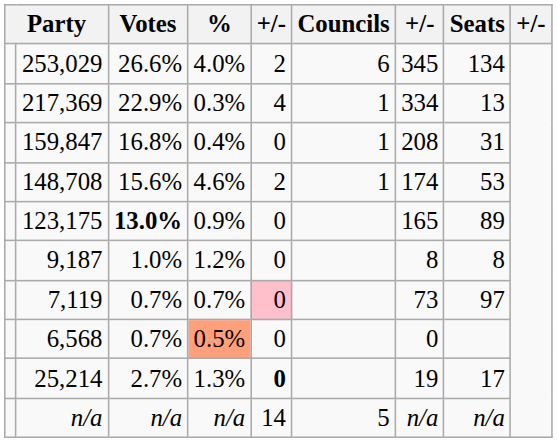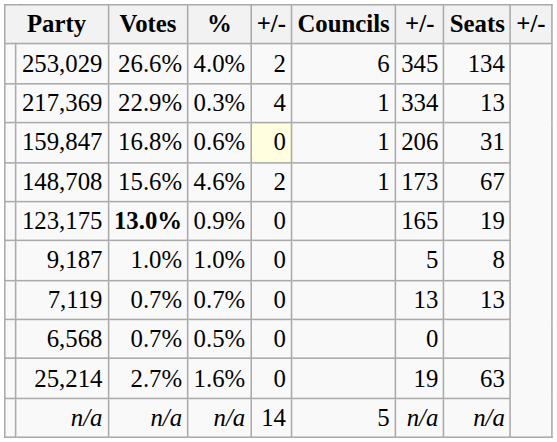 <table class="wikitable" style="text-align:right;">
 <tr>
 <th colspan=2>Party</th>
 <th scope="col">Votes</th>
 <th scope="col">%</th>
 <th scope="col">+/-</th>
 <th scope="col">Councils</th>
 <th scope="col">+/-</th>
 <th scope="col">Seats</th>
 <th scope="col">+/-</th>
 </tr>
 <tr>
 <td></td>
 <td>253,029</td>
 <td>26.6%</td>
 <td>4.0%</td>
 <td>2</td>
 <td> 6</td>
 <td>345</td>
 <td>134</td>
 </tr>
 <tr>
 <td></td>
 <td>217,369</td>
 <td>22.9%</td>
 <td>0.3%</td>
 <td>4</td>
 <td>1</td>
 <td>334</td>
 <td>13</td>
 </tr>
 <tr>
 <td></td>
 <td>159,847</td>
 <td>16.8%</td>
-<td>0.4%</td>
-<td>0</td>
+<td>0.6%</td>
+<td style="background: lightyellow;">0</td>
 <td> 1</td>
-<td>208</td>
+<td>206</td>
 <td>31</td>
 </tr>
 <tr>
 <td></td>
 <td>148,708</td>
 <td>15.6%</td>
 <td>4.6%</td>
 <td>2</td>
 <td> 1</td>
-<td>174</td>
-<td>53</td>
+<td>173</td>
+<td>67</td>
 </tr>
 <tr>
 <td></td>
 <td>123,175</td>
 <td><strong>13.0%</strong></td>
 <td>0.9%</td>
 <td>0</td>
 <td></td>
 <td>165</td>
-<td>89</td>
+<td>19</td>
 </tr>
 <tr>
 <td></td>
 <td>9,187</td>
 <td>1.0%</td>
-<td>1.2%</td>
+<td>1.0%</td>
 <td>0</td>
 <td></td>
-<td>8</td>
+<td>5</td>
 <td> 8</td>
 </tr>
 <tr>
 <td></td>
 <td>7,119</td>
 <td>0.7%</td>
 <td>0.7%</td>
-<td style="background: pink;">0</td>
+<td>0</td>
 <td></td>
-<td>73</td>
-<td>97</td>
+<td>13</td>
+<td>13</td>
 </tr>
 <tr>
 <td></td>
 <td>6,568</td>
 <td>0.7%</td>
-<td style="background: lightsalmon;">0.5%</td>
+<td>0.5%</td>
 <td>0</td>
 <td></td>
 <td>0</td>
 <td></td>
 </tr>
 <tr>
 <td></td>
 <td>25,214</td>
 <td>2.7%</td>
-<td> 1.3%</td>
-<td><strong>0</strong></td>
+<td> 1.6%</td>
+<td>0</td>
 <td></td>
 <td>19</td>
-<td>17</td>
+<td>63</td>
 </tr>
 <tr>
 <td></td>
 <td><em>n/a</em></td>
 <td><em>n/a</em></td>
 <td><em>n/a</em></td>
 <td>14</td>
 <td> 5</td>
 <td><em>n/a</em></td>
 <td><em>n/a</em></td>
 </tr>
 </table>
